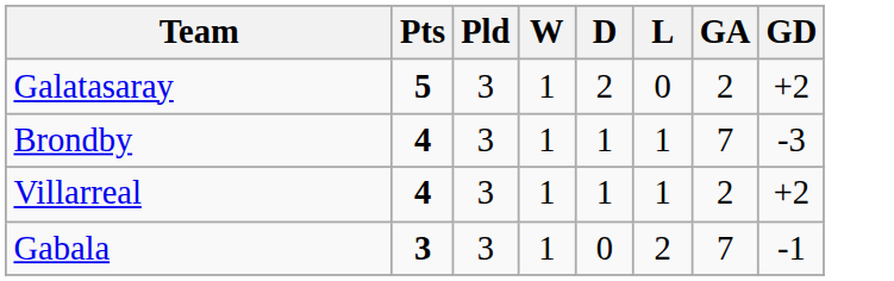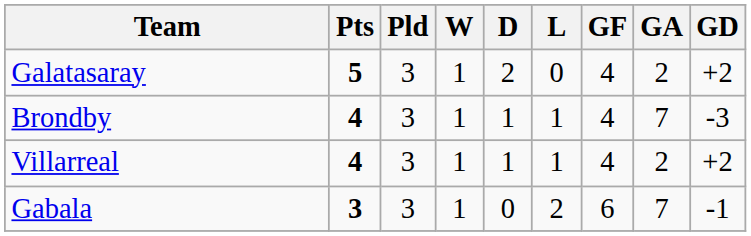 <table class="wikitable" style="text-align:center;">
 <tr>
 <th width=175>Team</th>
 <th width=20 abbr="Points">Pts</th>
 <th width=20 abbr="Played">Pld</th>
 <th width=20 abbr="Won">W</th>
 <th width=20 abbr="Drawn">D</th>
 <th width=20 abbr="Lost">L</th>
+<th width=20 abbr="Goals for">GF</th>
 <th width=20 abbr="Goals against">GA</th>
 <th width=20 abbr="Goal difference">GD</th>
 </tr>
 <tr>
 <td style="text-align:left;"> <a href='#'>Galatasaray</a></td>
 <td><strong>5</strong></td>
 <td>3</td>
 <td>1</td>
 <td>2</td>
 <td>0</td>
+<td>4</td>
 <td>2</td>
 <td>+2</td>
 </tr>
 <tr>
 <td style="text-align:left;"> <a href='#'>Brondby</a></td>
 <td><strong>4</strong></td>
 <td>3</td>
 <td>1</td>
 <td>1</td>
 <td>1</td>
+<td>4</td>
 <td>7</td>
 <td>-3</td>
 </tr>
 <tr>
 <td style="text-align:left;"> <a href='#'>Villarreal</a></td>
 <td><strong>4</strong></td>
 <td>3</td>
 <td>1</td>
 <td>1</td>
 <td>1</td>
+<td>4</td>
 <td>2</td>
 <td>+2</td>
 </tr>
 <tr>
 <td style="text-align:left;"> <a href='#'>Gabala</a></td>
 <td><strong>3</strong></td>
 <td>3</td>
 <td>1</td>
 <td>0</td>
 <td>2</td>
+<td>6</td>
 <td>7</td>
 <td>-1</td>
 </tr>
 </table>
